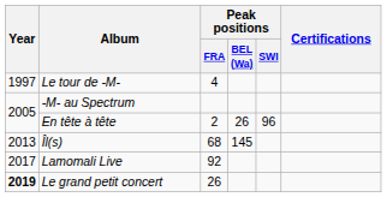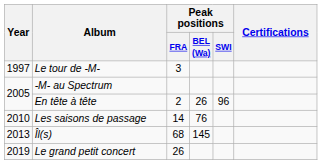 <table class="wikitable">
 <tr>
 <th align="center" rowspan="2" width="10">Year</th>
 <th align="center" rowspan="2" width="200">Album</th>
 <th align="center" colspan="3" width="30">Peak positions</th>
 <th align="center" rowspan="2" width="120"><a href='#'>Certifications</a></th>
 </tr>
 <tr>
 <th width="20"><small><a href='#'>FRA</a></small><br></th>
 <th width="20"><small><a href='#'>BEL <br>(Wa)</a></small><br></th>
 <th width="20"><small><a href='#'>SWI</a></small><br></th>
 </tr>
 <tr>
 <td align="center">1997</td>
 <td><em>Le tour de -M-</em></td>
-<td align="center">4</td>
+<td align="center">3</td>
 <td align="center"></td>
 <td align="center"></td>
 <td align="center"></td>
 </tr>
 <tr>
 <td align="center" rowspan="2">2005</td>
 <td><em>-M- au Spectrum</em></td>
 <td align="center"></td>
 <td align="center"></td>
 <td align="center"></td>
 <td align="center"></td>
 </tr>
 <tr>
 <td><em>En tête à tête</em></td>
 <td align="center">2</td>
 <td align="center">26</td>
 <td align="center">96</td>
 <td align="center"></td>
 </tr>
 <tr>
+<td align="center">2010</td>
+<td><em>Les saisons de passage</em></td>
+<td align="center">14</td>
+<td align="center">76</td>
+<td align="center"></td>
+<td align="center"></td>
+</tr>
+<tr>
 <td align="center">2013</td>
 <td><em>Îl(s)</em></td>
 <td align="center">68</td>
 <td align="center">145</td>
 <td align="center"></td>
 <td align="center"></td>
 </tr>
 <tr>
-<td align="center">2017</td>
-<td><em>Lamomali Live</em></td>
-<td align="center">92<br></td>
-<td align="center"></td>
-<td align="center"></td>
-<td align="center"></td>
-</tr>
-<tr>
-<td align="center"><strong>2019</strong></td>
+<td align="center">2019</td>
 <td><em>Le grand petit concert</em></td>
 <td align="center">26<br></td>
 <td align="center"></td>
 <td align="center"></td>
 <td align="center"></td>
 </tr>
 </table>
